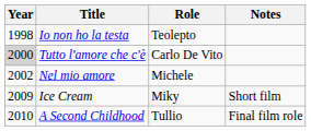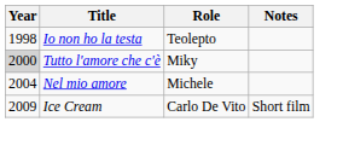 <table class="wikitable sortable">
 <tr>
 <th>Year</th>
 <th>Title</th>
 <th>Role</th>
 <th>Notes</th>
 </tr>
 <tr>
 <td>1998</td>
 <td><em><a href='#'>Io non ho la testa</a></em></td>
 <td>Teolepto</td>
 <td></td>
 </tr>
 <tr>
 <td style="background: lightgrey;">2000</td>
 <td><em><a href='#'>Tutto l'amore che c'è</a></em></td>
-<td>Carlo De Vito</td>
+<td>Miky</td>
 <td></td>
 </tr>
 <tr>
-<td>2002</td>
+<td>2004</td>
 <td><em><a href='#'>Nel mio amore</a></em></td>
 <td>Michele</td>
 <td></td>
 </tr>
 <tr>
 <td>2009</td>
 <td><em>Ice Cream</em></td>
-<td>Miky</td>
+<td>Carlo De Vito</td>
 <td>Short film</td>
 </tr>
-<tr>
-<td>2010</td>
-<td><em><a href='#'>A Second Childhood</a></em></td>
-<td>Tullio</td>
-<td>Final film role</td>
-</tr>
 </table>
